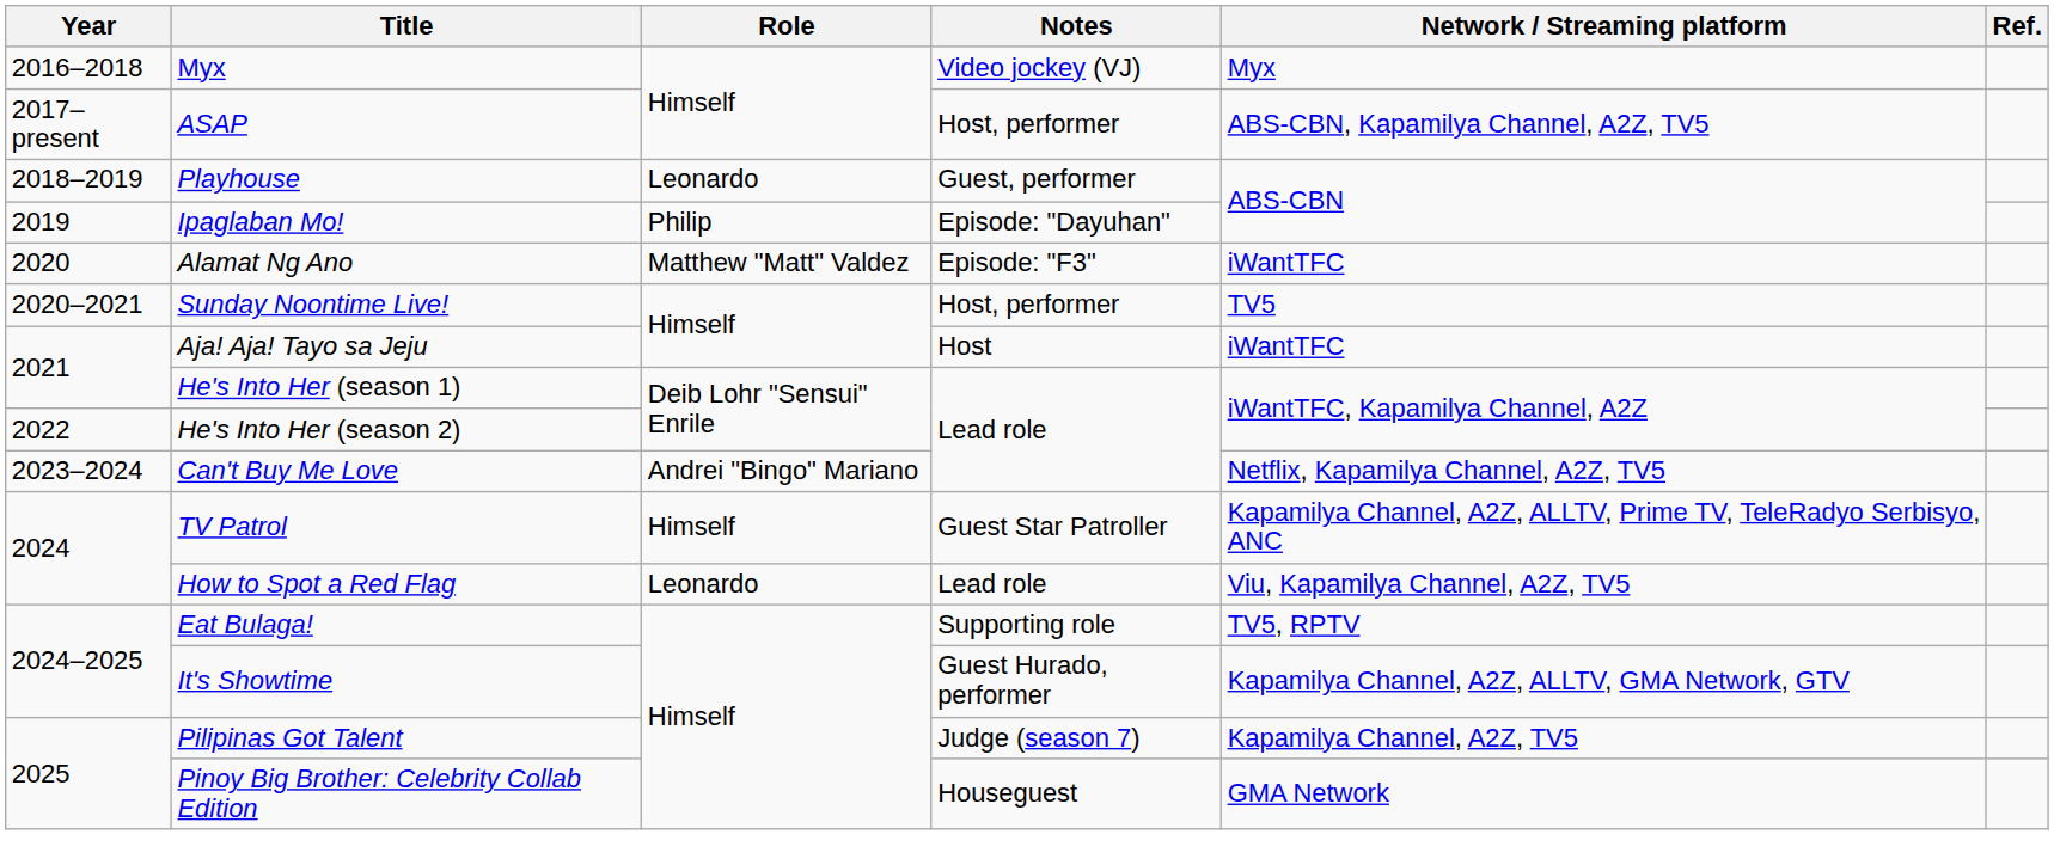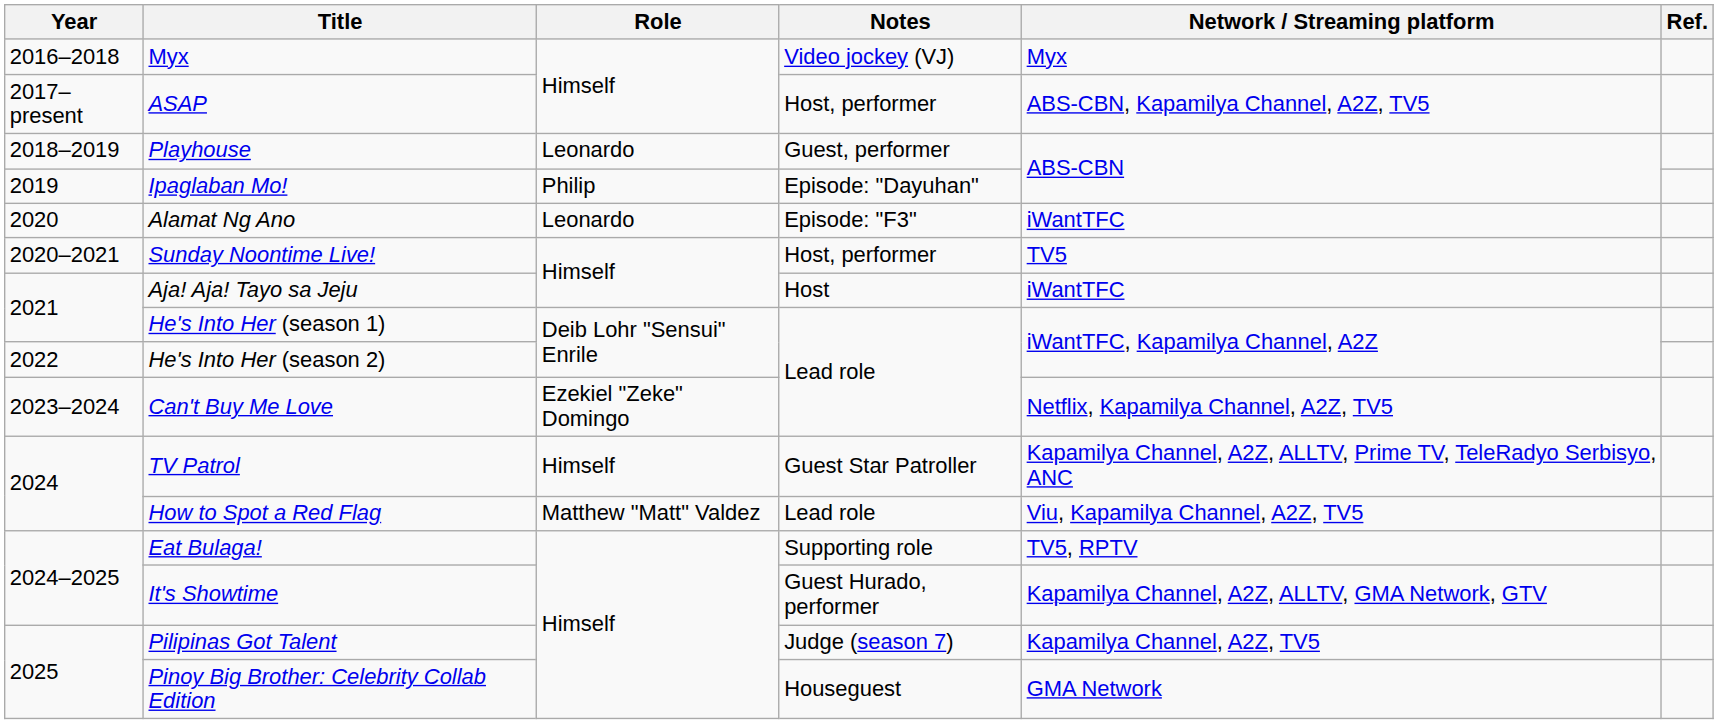 <table class="wikitable">
 <tr>
 <th>Year</th>
 <th>Title</th>
 <th>Role</th>
 <th>Notes</th>
 <th>Network / Streaming platform</th>
 <th>Ref.</th>
 </tr>
 <tr>
 <td>2016–2018</td>
 <td><a href='#'>Myx</a></td>
 <td rowspan="2">Himself</td>
 <td><a href='#'>Video jockey</a> (VJ)</td>
 <td><a href='#'>Myx</a></td>
 <td></td>
 </tr>
 <tr>
 <td>2017–present</td>
 <td><em><a href='#'>ASAP</a></em></td>
 <td>Host, performer</td>
 <td><a href='#'>ABS-CBN</a>, <a href='#'>Kapamilya Channel</a>, <a href='#'>A2Z</a>, <a href='#'>TV5</a></td>
 <td></td>
 </tr>
 <tr>
 <td>2018–2019</td>
 <td><em><a href='#'>Playhouse</a></em></td>
 <td>Leonardo</td>
 <td>Guest, performer</td>
 <td rowspan="2"><a href='#'>ABS-CBN</a></td>
 <td align="center"></td>
 </tr>
 <tr>
 <td>2019</td>
 <td><em><a href='#'>Ipaglaban Mo!</a></em></td>
 <td>Philip</td>
 <td>Episode: "Dayuhan"</td>
 <td align="center"></td>
 </tr>
 <tr>
 <td>2020</td>
 <td><em>Alamat Ng Ano</em></td>
-<td>Matthew "Matt" Valdez</td>
+<td>Leonardo</td>
 <td>Episode: "F3"</td>
 <td><a href='#'>iWantTFC</a></td>
 <td align="center"></td>
 </tr>
 <tr>
 <td>2020–2021</td>
 <td><em><a href='#'>Sunday Noontime Live!</a></em></td>
 <td rowspan="2">Himself</td>
 <td>Host, performer</td>
 <td><a href='#'>TV5</a></td>
 <td></td>
 </tr>
 <tr>
 <td rowspan="2">2021</td>
 <td><em>Aja! Aja! Tayo sa Jeju</em></td>
 <td>Host</td>
 <td><a href='#'>iWantTFC</a></td>
 <td align="center"></td>
 </tr>
 <tr>
 <td><em><a href='#'>He's Into Her</a></em> (season 1)</td>
 <td rowspan=2>Deib Lohr "Sensui" Enrile</td>
 <td rowspan="3">Lead role</td>
 <td rowspan="2"><a href='#'>iWantTFC</a>, <a href='#'>Kapamilya Channel</a>, <a href='#'>A2Z</a></td>
 <td align="center"></td>
 </tr>
 <tr>
 <td>2022</td>
 <td><em>He's Into Her</em> (season 2)</td>
 <td></td>
 </tr>
 <tr>
 <td>2023–2024</td>
 <td><em><a href='#'>Can't Buy Me Love</a></em></td>
-<td>Andrei "Bingo" Mariano</td>
+<td>Ezekiel "Zeke" Domingo</td>
 <td><a href='#'>Netflix</a>, <a href='#'>Kapamilya Channel</a>, <a href='#'>A2Z</a>, <a href='#'>TV5</a></td>
 <td></td>
 </tr>
 <tr>
 <td rowspan="2">2024</td>
 <td><em><a href='#'>TV Patrol</a></em></td>
 <td>Himself</td>
 <td>Guest Star Patroller</td>
 <td><a href='#'>Kapamilya Channel</a>, <a href='#'>A2Z</a>, <a href='#'>ALLTV</a>, <a href='#'>Prime TV</a>, <a href='#'>TeleRadyo Serbisyo</a>, <a href='#'>ANC</a></td>
 <td></td>
 </tr>
 <tr>
 <td><em><a href='#'>How to Spot a Red Flag</a></em></td>
-<td>Leonardo</td>
+<td>Matthew "Matt" Valdez</td>
 <td>Lead role</td>
 <td><a href='#'>Viu</a>, <a href='#'>Kapamilya Channel</a>, <a href='#'>A2Z</a>, <a href='#'>TV5</a></td>
 <td></td>
 </tr>
 <tr>
 <td rowspan="2">2024–2025</td>
 <td><em><a href='#'>Eat Bulaga!</a></em></td>
 <td rowspan="4">Himself</td>
 <td>Supporting role</td>
 <td><a href='#'>TV5</a>, <a href='#'>RPTV</a></td>
 <td></td>
 </tr>
 <tr>
 <td><em><a href='#'>It's Showtime</a></em></td>
 <td>Guest Hurado, performer</td>
 <td><a href='#'>Kapamilya Channel</a>, <a href='#'>A2Z</a>, <a href='#'>ALLTV</a>, <a href='#'>GMA Network</a>, <a href='#'>GTV</a></td>
 <td></td>
 </tr>
 <tr>
 <td rowspan="2">2025</td>
 <td><em><a href='#'>Pilipinas Got Talent</a></em></td>
 <td>Judge (<a href='#'>season 7</a>)</td>
 <td><a href='#'>Kapamilya Channel</a>, <a href='#'>A2Z</a>, <a href='#'>TV5</a></td>
 <td></td>
 </tr>
 <tr>
 <td><em><a href='#'>Pinoy Big Brother: Celebrity Collab Edition</a></em></td>
 <td>Houseguest</td>
 <td><a href='#'>GMA Network</a></td>
 <td></td>
 </tr>
 </table>
